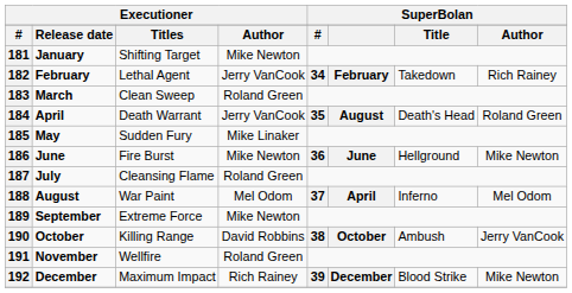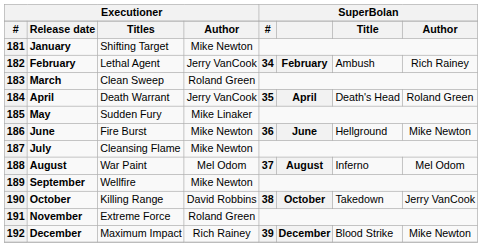 <table class="wikitable plainrowheaders sortable" style="margin-right: 0;">
 <tr>
 <th colspan="4" style="background: #;">Executioner</th>
 <th colspan="4" style="background: #;">SuperBolan</th>
 </tr>
 <tr>
 </tr>
 <tr>
 <th scope="col">#</th>
 <th scope="col">Release date</th>
 <th scope="col">Titles</th>
 <th scope="col">Author</th>
 <th scope="col">#</th>
 <th scope="col"></th>
 <th scope="col">Title</th>
 <th scope="col">Author</th>
 </tr>
 <tr>
 <th scope="row" style="text-align:center;"><strong>181</strong></th>
 <td><strong>January</strong></td>
 <td>Shifting Target</td>
 <td style="text-align:center;">Mike Newton</td>
 </tr>
 <tr>
 <th scope="row" style="text-align:center;"><strong>182</strong></th>
 <td><strong>February</strong></td>
 <td>Lethal Agent</td>
 <td style="text-align:center;">Jerry VanCook</td>
 <th scope="row" style="text-align:center;"><strong>34</strong></th>
 <th scope="row" style="text-align:center;"><strong>February</strong></th>
-<td>Takedown</td>
+<td>Ambush</td>
 <td style="text-align:center;">Rich Rainey</td>
 </tr>
 <tr>
 <th scope="row" style="text-align:center;"><strong>183</strong></th>
 <td><strong>March</strong></td>
 <td>Clean Sweep</td>
 <td style="text-align:center;">Roland Green</td>
 </tr>
 <tr>
 <th scope="row" style="text-align:center;"><strong>184</strong></th>
 <td><strong>April</strong></td>
 <td>Death Warrant</td>
 <td style="text-align:center;">Jerry VanCook</td>
 <th scope="row" style="text-align:center;"><strong>35</strong></th>
-<th scope="row" style="text-align:center;"><strong>August</strong></th>
+<th scope="row" style="text-align:center;"><strong>April</strong></th>
 <td>Death's Head</td>
 <td style="text-align:center;">Roland Green</td>
 </tr>
 <tr>
 <th scope="row" style="text-align:center;"><strong>185</strong></th>
 <td><strong>May</strong></td>
 <td>Sudden Fury</td>
 <td style="text-align:center;">Mike Linaker</td>
 </tr>
 <tr>
 <th scope="row" style="text-align:center;"><strong>186</strong></th>
 <td><strong>June</strong></td>
 <td>Fire Burst</td>
 <td style="text-align:center;">Mike Newton</td>
 <th scope="row" style="text-align:center;"><strong>36</strong></th>
 <th scope="row" style="text-align:center;"><strong>June</strong></th>
 <td>Hellground</td>
 <td style="text-align:center;">Mike Newton</td>
 </tr>
 <tr>
 <th scope="row" style="text-align:center;"><strong>187</strong></th>
 <td><strong>July</strong></td>
 <td>Cleansing Flame</td>
-<td style="text-align:center;">Roland Green</td>
+<td style="text-align:center;">Mike Newton</td>
 </tr>
 <tr>
 <th scope="row" style="text-align:center;"><strong>188</strong></th>
 <td><strong>August</strong></td>
 <td>War Paint</td>
 <td style="text-align:center;">Mel Odom</td>
 <th scope="row" style="text-align:center;"><strong>37</strong></th>
-<th scope="row" style="text-align:center;"><strong>April</strong></th>
+<th scope="row" style="text-align:center;"><strong>August</strong></th>
 <td>Inferno</td>
 <td style="text-align:center;">Mel Odom</td>
 </tr>
 <tr>
 <th scope="row" style="text-align:center;"><strong>189</strong></th>
 <td><strong>September</strong></td>
-<td>Extreme Force</td>
+<td>Wellfire</td>
 <td style="text-align:center;">Mike Newton</td>
 </tr>
 <tr>
 <th scope="row" style="text-align:center;"><strong>190</strong></th>
 <td><strong>October</strong></td>
 <td>Killing Range</td>
 <td style="text-align:center;">David Robbins</td>
 <th scope="row" style="text-align:center;"><strong>38</strong></th>
 <th scope="row" style="text-align:center;"><strong>October</strong></th>
-<td>Ambush</td>
+<td>Takedown</td>
 <td style="text-align:center;">Jerry VanCook</td>
 </tr>
 <tr>
 <th scope="row" style="text-align:center;"><strong>191</strong></th>
 <td><strong>November</strong></td>
-<td>Wellfire</td>
+<td>Extreme Force</td>
 <td style="text-align:center;">Roland Green</td>
 </tr>
 <tr>
 <th scope="row" style="text-align:center;"><strong>192</strong></th>
 <td><strong>December</strong></td>
 <td>Maximum Impact</td>
 <td style="text-align:center;">Rich Rainey</td>
 <th scope="row" style="text-align:center;"><strong>39</strong></th>
 <th scope="row" style="text-align:center;"><strong>December</strong></th>
 <td>Blood Strike</td>
 <td style="text-align:center;">Mike Newton</td>
 </tr>
 <tr>
 </tr>
 </table>
